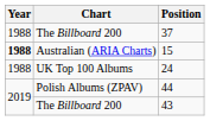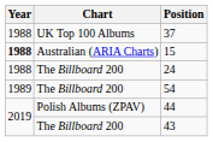 <table class="wikitable sortable">
 <tr>
 <th align="left">Year</th>
 <th align="left">Chart</th>
 <th align="left">Position</th>
 </tr>
 <tr>
 <td align="left">1988</td>
-<td align="left">The <em>Billboard</em> 200</td>
+<td align="left">UK Top 100 Albums</td>
 <td align="left">37</td>
 </tr>
 <tr>
 <td align="left"><strong>1988</strong></td>
 <td align="left">Australian (<a href='#'>ARIA Charts</a>)</td>
 <td align="left">15</td>
 </tr>
 <tr>
 <td align="left">1988</td>
-<td align="left">UK Top 100 Albums</td>
+<td align="left">The <em>Billboard</em> 200</td>
 <td align="left">24</td>
+</tr>
+<tr>
+<td align="left">1989</td>
+<td align="left">The <em>Billboard</em> 200</td>
+<td align="left">54</td>
 </tr>
 <tr>
 <td rowspan="2">2019</td>
 <td align="left">Polish Albums (ZPAV)</td>
 <td align="left">44</td>
 </tr>
 <tr>
 <td align="left">The <em>Billboard</em> 200</td>
 <td align="left">43</td>
 </tr>
 </table>
